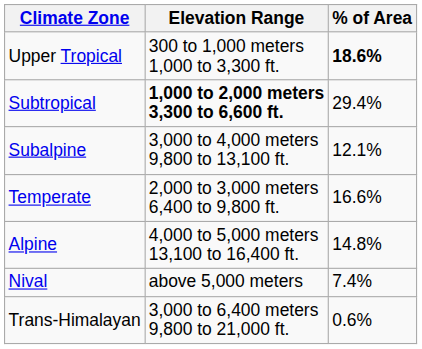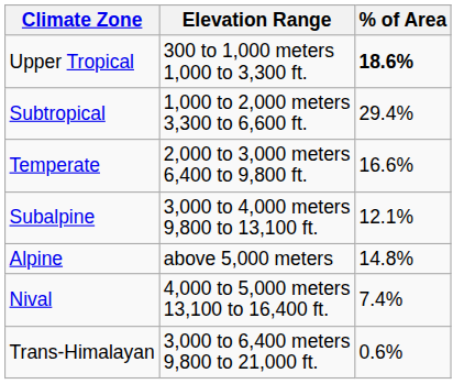 <table class="wikitable">
 <tr>
 <th><a href='#'>Climate Zone</a></th>
 <th>Elevation Range</th>
 <th>% of Area</th>
 </tr>
 <tr>
 <td>Upper <a href='#'>Tropical</a></td>
 <td>300 to 1,000 meters<br>1,000 to 3,300 ft.</td>
 <td><strong>18.6%</strong></td>
 </tr>
 <tr>
 <td><a href='#'>Subtropical</a></td>
-<td><strong>1,000 to 2,000 meters<br>3,300 to 6,600 ft.</strong></td>
+<td>1,000 to 2,000 meters<br>3,300 to 6,600 ft.</td>
 <td>29.4%</td>
+</tr>
+<tr>
+<td><a href='#'>Temperate</a></td>
+<td>2,000 to 3,000 meters<br>6,400 to 9,800 ft.</td>
+<td>16.6%</td>
 </tr>
 <tr>
 <td><a href='#'>Subalpine</a></td>
 <td>3,000 to 4,000 meters<br>9,800 to 13,100 ft.</td>
 <td>12.1%</td>
 </tr>
 <tr>
-<td><a href='#'>Temperate</a></td>
-<td>2,000 to 3,000 meters<br>6,400 to 9,800 ft.</td>
-<td>16.6%</td>
-</tr>
-<tr>
 <td><a href='#'>Alpine</a></td>
-<td>4,000 to 5,000 meters<br>13,100 to 16,400 ft.</td>
+<td>above 5,000 meters</td>
 <td>14.8%</td>
 </tr>
 <tr>
 <td><a href='#'>Nival</a></td>
-<td>above 5,000 meters</td>
+<td>4,000 to 5,000 meters<br>13,100 to 16,400 ft.</td>
 <td>7.4%</td>
 </tr>
 <tr>
 <td>Trans-Himalayan</td>
 <td>3,000 to 6,400 meters<br>9,800 to 21,000 ft.</td>
 <td>0.6%</td>
 </tr>
 </table>
